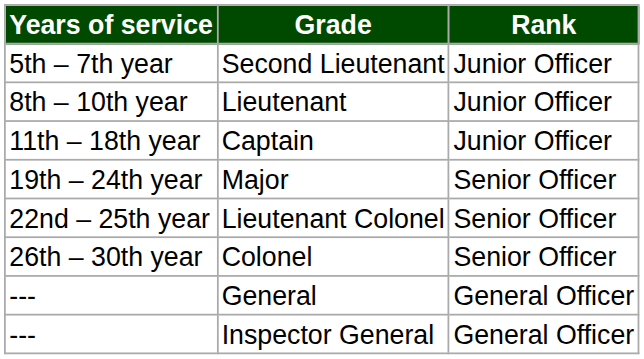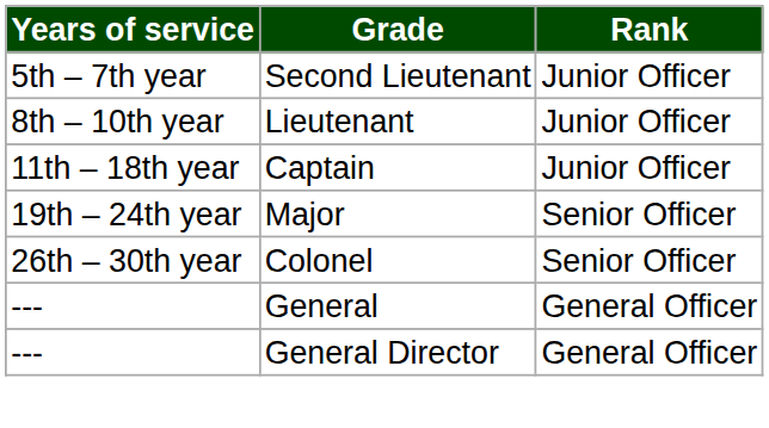 <table border="2" cellpadding="2" cellspacing="0" style="margin: 1em 1em 1em 0; background: #fff; border: 1px #aaa solid; border-collapse: collapse; font-size: 95%;">
 <tr>
 <th style="background:#004A00;color:#fff;">Years of service</th>
 <th style="background:#004A00;color:#fff;">Grade</th>
 <th style="background:#004A00;color:#fff;">Rank</th>
 </tr>
 <tr>
 <td>5th – 7th year</td>
 <td>Second Lieutenant</td>
 <td>Junior Officer</td>
 </tr>
 <tr>
 <td>8th – 10th year</td>
 <td>Lieutenant</td>
 <td>Junior Officer</td>
 </tr>
 <tr>
 <td>11th – 18th year</td>
 <td>Captain</td>
 <td>Junior Officer</td>
 </tr>
 <tr>
 <td>19th – 24th year</td>
 <td>Major</td>
 <td>Senior Officer</td>
 </tr>
 <tr>
-<td>22nd – 25th year</td>
-<td>Lieutenant Colonel</td>
-<td>Senior Officer</td>
-</tr>
-<tr>
 <td>26th – 30th year</td>
 <td>Colonel</td>
 <td>Senior Officer</td>
 </tr>
 <tr>
 <td>---</td>
 <td>General</td>
 <td>General Officer</td>
 </tr>
 <tr>
 <td>---</td>
-<td>Inspector General</td>
+<td>General Director</td>
 <td>General Officer</td>
 </tr>
 </table>
